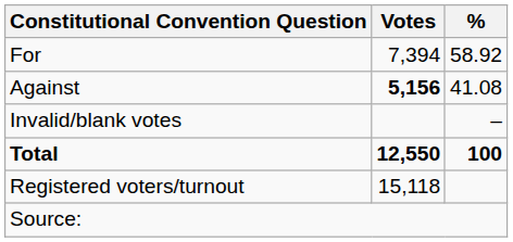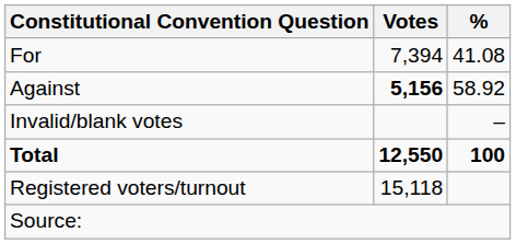 <table class=wikitable style=text-align:right>
 <tr>
 <th>Constitutional Convention Question</th>
 <th>Votes</th>
 <th>%</th>
 </tr>
 <tr>
 <td align=left>For</td>
 <td>7,394</td>
-<td>58.92</td>
+<td>41.08</td>
 </tr>
 <tr>
 <td align=left>Against</td>
 <td><strong>5,156</strong></td>
-<td>41.08</td>
+<td>58.92</td>
 </tr>
 <tr>
 <td align=left>Invalid/blank votes</td>
 <td></td>
 <td>–</td>
 </tr>
 <tr>
 <td align=left><strong>Total</strong></td>
 <td><strong>12,550</strong></td>
 <td><strong>100</strong></td>
 </tr>
 <tr>
 <td align=left>Registered voters/turnout</td>
 <td>15,118</td>
 <td></td>
 </tr>
 <tr>
 <td align=left colspan=3>Source: </td>
 </tr>
 </table>
